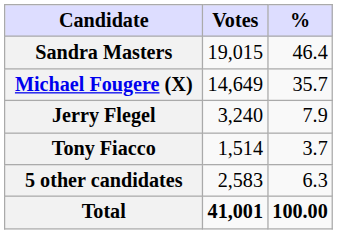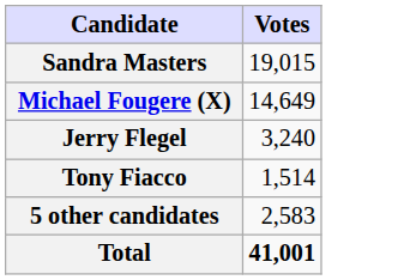 <table class="wikitable sortable plainrowheaders">
 <tr>
 <th scope="col" style="background:#ddf; width:150px;">Candidate</th>
 <th scope="col" style="background:#ddf;">Votes</th>
-<th scope="col" style="background:#ddf;">%</th>
 </tr>
 <tr>
 <th scope="row"><strong>Sandra Masters</strong></th>
 <td align="right">19,015</td>
-<td align="right">46.4</td>
 </tr>
 <tr>
 <th scope="row"><a href='#'>Michael Fougere</a> (X)</th>
 <td align="right">14,649</td>
-<td align="right">35.7</td>
 </tr>
 <tr>
 <th scope="row">Jerry Flegel</th>
 <td align="right">3,240</td>
-<td align="right">7.9</td>
 </tr>
 <tr>
 <th scope="row">Tony Fiacco</th>
 <td align="right">1,514</td>
-<td align="right">3.7</td>
 </tr>
 <tr>
 <th scope="row">5 other candidates</th>
 <td align="right">2,583</td>
-<td align="right">6.3</td>
 </tr>
 <tr>
 <th scope="row"><strong>Total</strong></th>
 <td align="right"><strong>41,001</strong></td>
-<td align="right"><strong>100.00</strong></td>
 </tr>
 </table>
